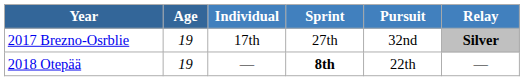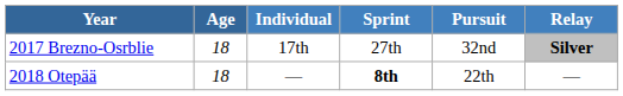 <table class="wikitable" style="font-size:95%; text-align:center; border:grey solid 1px; border-collapse:collapse; background:#ffffff;">
 <tr>
 <th style="background-color:#369; color:white;    width:160px;">Year</th>
 <th style="background-color:#369; color:white;    width:40px;">Age</th>
 <th style="background-color:#4180be; color:white; width:75px;">Individual</th>
 <th style="background-color:#4180be; color:white; width:75px;">Sprint</th>
 <th style="background-color:#4180be; color:white; width:75px;">Pursuit</th>
 <th style="background-color:#4180be; color:white; width:75px;">Relay</th>
 </tr>
 <tr>
 <td align=left> <a href='#'>2017 Brezno-Osrblie</a></td>
-<td><em>19</em></td>
+<td><em>18</em></td>
 <td>17th</td>
 <td>27th</td>
 <td>32nd</td>
 <td style="background:silver"><strong>Silver</strong></td>
 </tr>
 <tr>
 <td align=left> <a href='#'>2018 Otepää</a></td>
-<td><em>19</em></td>
+<td><em>18</em></td>
 <td>—</td>
 <td><strong>8th</strong></td>
 <td>22th</td>
 <td>—</td>
 </tr>
 </table>
